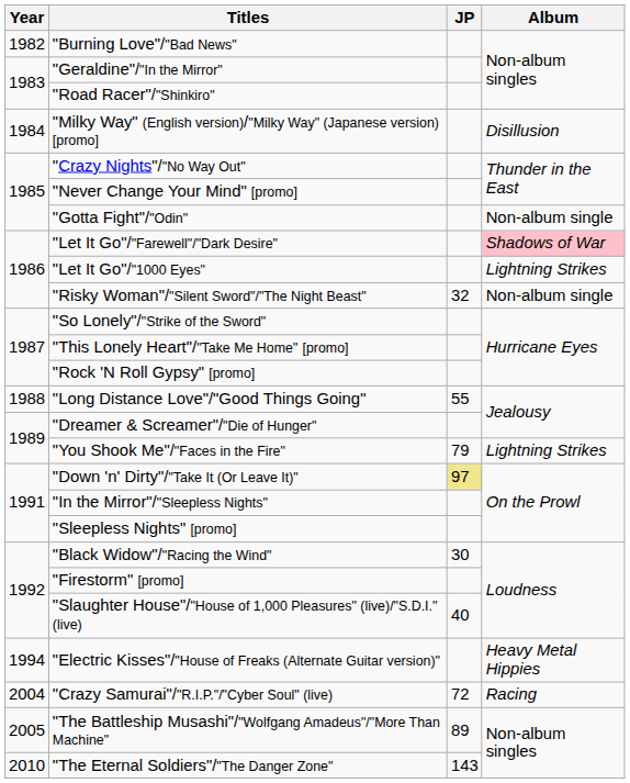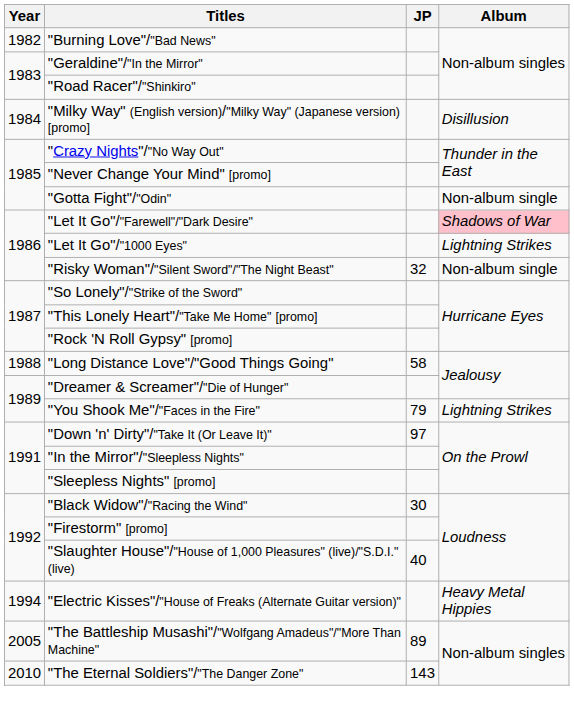 <table class="wikitable">
 <tr>
 <th>Year</th>
 <th>Titles</th>
 <th>JP</th>
 <th>Album</th>
 </tr>
 <tr>
 <td>1982</td>
 <td>"Burning Love"/<small>"Bad News"</small></td>
 <td></td>
 <td rowspan="3">Non-album singles</td>
 </tr>
 <tr>
 <td rowspan="2">1983</td>
 <td>"Geraldine"/<small>"In the Mirror"</small></td>
 <td></td>
 </tr>
 <tr>
 <td>"Road Racer"/<small>"Shinkiro"</small></td>
 <td></td>
 </tr>
 <tr>
 <td>1984</td>
 <td>"Milky Way" <small>(English version)</small>/<small>"Milky Way" (Japanese version)</small> <small>[promo]</small></td>
 <td></td>
 <td><em>Disillusion</em></td>
 </tr>
 <tr>
 <td rowspan="3">1985</td>
 <td>"<a href='#'>Crazy Nights</a>"/<small>"No Way Out"</small></td>
 <td></td>
 <td rowspan="2"><em>Thunder in the East</em></td>
 </tr>
 <tr>
 <td>"Never Change Your Mind" <small>[promo]</small></td>
 <td></td>
 </tr>
 <tr>
 <td>"Gotta Fight"/<small>"Odin"</small></td>
 <td></td>
 <td>Non-album single</td>
 </tr>
 <tr>
 <td rowspan="3">1986</td>
 <td>"Let It Go"/<small>"Farewell"/"Dark Desire"</small></td>
 <td></td>
 <td style="background: pink;"><em>Shadows of War</em></td>
 </tr>
 <tr>
 <td>"Let It Go"/<small>"1000 Eyes"</small></td>
 <td></td>
 <td><em>Lightning Strikes</em></td>
 </tr>
 <tr>
 <td>"Risky Woman"/<small>"Silent Sword"/"The Night Beast"</small></td>
 <td>32</td>
 <td>Non-album single</td>
 </tr>
 <tr>
 <td rowspan="3">1987</td>
 <td>"So Lonely"/<small>"Strike of the Sword"</small></td>
 <td></td>
 <td rowspan="3"><em>Hurricane Eyes</em></td>
 </tr>
 <tr>
 <td>"This Lonely Heart"/<small>"Take Me Home"</small> <small>[promo]</small></td>
 <td></td>
 </tr>
 <tr>
 <td>"Rock 'N Roll Gypsy" <small>[promo]</small></td>
 <td></td>
 </tr>
 <tr>
 <td>1988</td>
 <td>"Long Distance Love"/"Good Things Going"</td>
-<td>55</td>
+<td>58</td>
 <td rowspan="2"><em>Jealousy</em></td>
 </tr>
 <tr>
 <td rowspan="2">1989</td>
 <td>"Dreamer & Screamer"/<small>"Die of Hunger"</small></td>
 <td></td>
 </tr>
 <tr>
 <td>"You Shook Me"/<small>"Faces in the Fire"</small></td>
 <td>79</td>
 <td><em>Lightning Strikes</em></td>
 </tr>
 <tr>
 <td rowspan="3">1991</td>
 <td>"Down 'n' Dirty"/<small>"Take It (Or Leave It)"</small></td>
-<td style="background: khaki;">97</td>
+<td>97</td>
 <td rowspan="3"><em>On the Prowl</em></td>
 </tr>
 <tr>
 <td>"In the Mirror"/<small>"Sleepless Nights"</small></td>
 <td></td>
 </tr>
 <tr>
 <td>"Sleepless Nights" <small>[promo]</small></td>
 <td></td>
 </tr>
 <tr>
 <td rowspan="3">1992</td>
 <td>"Black Widow"/<small>"Racing the Wind"</small></td>
 <td>30</td>
 <td rowspan="3"><em>Loudness</em></td>
 </tr>
 <tr>
 <td>"Firestorm" <small>[promo]</small></td>
 <td></td>
 </tr>
 <tr>
 <td>"Slaughter House"/<small>"House of 1,000 Pleasures" (live)/"S.D.I." (live)</small></td>
 <td>40</td>
 </tr>
 <tr>
 <td>1994</td>
 <td>"Electric Kisses"/<small>"House of Freaks (Alternate Guitar version)"</small></td>
 <td></td>
 <td><em>Heavy Metal Hippies</em></td>
 </tr>
 <tr>
-<td>2004</td>
-<td>"Crazy Samurai"/<small>"R.I.P."/"Cyber Soul" (live)</small></td>
-<td>72</td>
-<td><em>Racing</em></td>
-</tr>
-<tr>
 <td>2005</td>
 <td>"The Battleship Musashi"/<small>"Wolfgang Amadeus"/"More Than Machine"</small></td>
 <td>89</td>
 <td rowspan="2">Non-album singles</td>
 </tr>
 <tr>
 <td>2010</td>
 <td>"The Eternal Soldiers"/<small>"The Danger Zone"</small></td>
 <td>143</td>
 </tr>
 </table>
